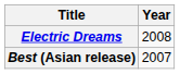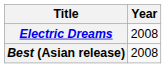 <table class="wikitable plainrowheaders" style="text-align:center;">
 <tr>
 <th>Title</th>
 <th>Year</th>
 </tr>
 <tr>
 <th scope="row"><em><a href='#'>Electric Dreams</a></em></th>
 <td>2008</td>
 </tr>
 <tr>
 <th scope="row"><em>Best</em> (Asian release)</th>
-<td>2007</td>
+<td>2008</td>
 </tr>
 </table>
